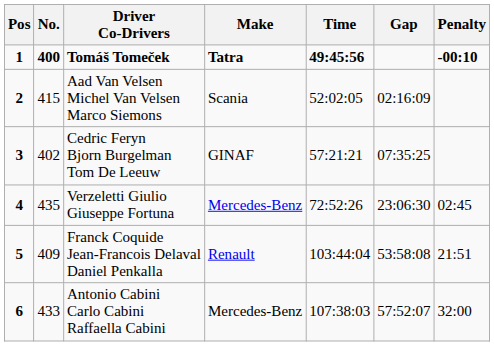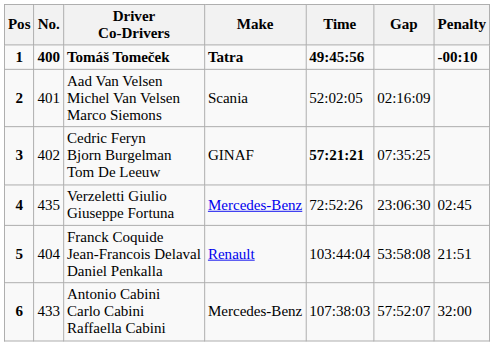 <table class="wikitable">
 <tr>
 <th>Pos</th>
 <th>No.</th>
 <th>Driver<br>Co-Drivers</th>
 <th>Make</th>
 <th>Time</th>
 <th>Gap</th>
 <th>Penalty</th>
 </tr>
 <tr>
 <td align=center><strong>1</strong></td>
 <td><strong>400</strong></td>
 <td><strong> Tomáš Tomeček</strong></td>
 <td><strong>Tatra</strong></td>
 <td><strong>49:45:56</strong></td>
 <td></td>
 <td><strong>-00:10</strong></td>
 </tr>
 <tr>
 <td align=center><strong>2</strong></td>
-<td>415</td>
+<td>401</td>
 <td> Aad Van Velsen<br> Michel Van Velsen<br> Marco Siemons</td>
 <td>Scania</td>
 <td>52:02:05</td>
 <td>02:16:09</td>
 <td></td>
 </tr>
 <tr>
 <td align=center><strong>3</strong></td>
 <td>402</td>
 <td> Cedric Feryn<br> Bjorn Burgelman<br> Tom De Leeuw</td>
 <td>GINAF</td>
-<td>57:21:21</td>
+<td><strong>57:21:21</strong></td>
 <td>07:35:25</td>
 <td></td>
 </tr>
 <tr>
 <td align=center><strong>4</strong></td>
 <td>435</td>
 <td> Verzeletti Giulio<br> Giuseppe Fortuna</td>
 <td><a href='#'>Mercedes-Benz</a></td>
 <td>72:52:26</td>
 <td>23:06:30</td>
 <td>02:45</td>
 </tr>
 <tr>
 <td align=center><strong>5</strong></td>
-<td>409</td>
+<td>404</td>
 <td> Franck Coquide<br> Jean-Francois Delaval<br> Daniel Penkalla</td>
 <td><a href='#'>Renault</a></td>
 <td>103:44:04</td>
 <td>53:58:08</td>
 <td>21:51</td>
 </tr>
 <tr>
 <td align=center><strong>6</strong></td>
 <td>433</td>
 <td> Antonio Cabini<br> Carlo Cabini<br> Raffaella Cabini</td>
 <td>Mercedes-Benz</td>
 <td>107:38:03</td>
 <td>57:52:07</td>
 <td>32:00</td>
 </tr>
 </table>
